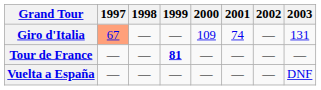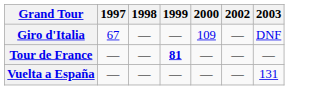 <table class="wikitable plainrowheaders">
 <tr>
 <th scope="col"><a href='#'>Grand Tour</a></th>
 <th scope="col">1997</th>
 <th scope="col">1998</th>
 <th scope="col">1999</th>
 <th scope="col">2000</th>
-<th scope="col">2001</th>
 <th scope="col">2002</th>
 <th scope="col">2003</th>
 </tr>
 <tr style="text-align:center;">
 <th scope="row"> <a href='#'>Giro d'Italia</a></th>
-<td style="background: lightsalmon; text-align:center;"><a href='#'>67</a></td>
+<td style="text-align:center;"><a href='#'>67</a></td>
 <td>—</td>
 <td>—</td>
 <td style="text-align:center;"><a href='#'>109</a></td>
-<td style="text-align:center;"><a href='#'>74</a></td>
 <td>—</td>
-<td style="text-align:center;"><a href='#'>131</a></td>
+<td style="text-align:center;"><a href='#'>DNF</a></td>
 </tr>
 <tr style="text-align:center;">
 <th scope="row"> <a href='#'>Tour de France</a></th>
 <td>—</td>
 <td>—</td>
 <td style="text-align:center;"><strong><a href='#'>81</a></strong></td>
-<td>—</td>
 <td>—</td>
 <td>—</td>
 <td>—</td>
 </tr>
 <tr style="text-align:center;">
 <th scope="row"> <a href='#'>Vuelta a España</a></th>
 <td>—</td>
 <td>—</td>
 <td>—</td>
 <td>—</td>
 <td>—</td>
-<td>—</td>
-<td style="text-align:center;"><a href='#'>DNF</a></td>
+<td style="text-align:center;"><a href='#'>131</a></td>
 </tr>
 </table>
